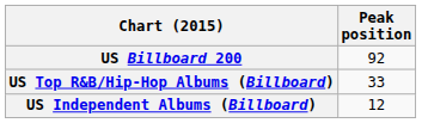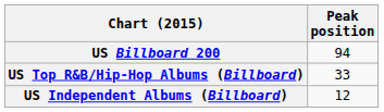 <table class="wikitable sortable plainrowheaders" style="text-align:center">
 <tr>
 <th scope="col">Chart (2015)</th>
 <th scope="col">Peak<br> position</th>
 </tr>
 <tr>
 <th scope="row">US <a href='#'><em>Billboard</em> 200</a></th>
-<td>92</td>
+<td>94</td>
 </tr>
 <tr>
 <th scope="row">US <a href='#'>Top R&B/Hip-Hop Albums</a> (<em><a href='#'>Billboard</a></em>)</th>
 <td>33</td>
 </tr>
 <tr>
 <th scope="row">US <a href='#'>Independent Albums</a> (<em><a href='#'>Billboard</a></em>)</th>
 <td>12</td>
 </tr>
 </table>
